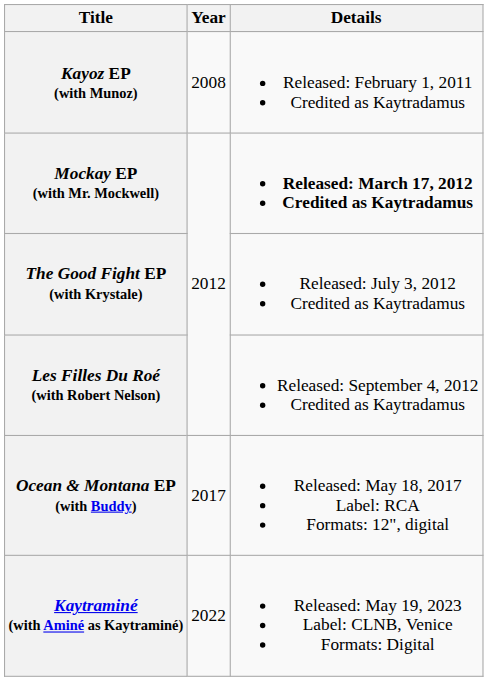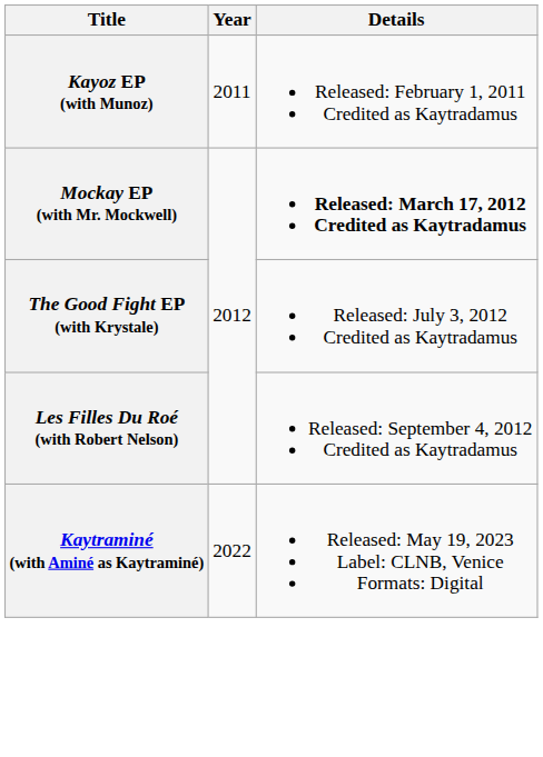 <table class="wikitable plainrowheaders" style="text-align:center;">
 <tr>
 <th>Title</th>
 <th>Year</th>
 <th>Details</th>
 </tr>
 <tr>
 <th scope="row"><em>Kayoz</em> EP<br><small>(with Munoz)</small></th>
-<td>2008</td>
+<td>2011</td>
 <td><br><ul><li>Released: February 1, 2011</li><li>Credited as Kaytradamus</li></ul></td>
 </tr>
 <tr>
 <th scope="row"><em>Mockay</em> EP<br><small>(with Mr. Mockwell)</small></th>
 <td rowspan="3">2012</td>
 <td><strong><br><ul><li>Released: March 17, 2012</li><li>Credited as Kaytradamus</li></ul></strong></td>
 </tr>
 <tr>
 <th scope="row"><em>The Good Fight</em> EP<br><small>(with Krystale)</small></th>
 <td><br><ul><li>Released: July 3, 2012</li><li>Credited as Kaytradamus</li></ul></td>
 </tr>
 <tr>
 <th scope="row"><em>Les Filles Du Roé</em><br><small>(with Robert Nelson)</small></th>
 <td><br><ul><li>Released: September 4, 2012</li><li>Credited as Kaytradamus</li></ul></td>
 </tr>
 <tr>
-<th scope="row"><em>Ocean & Montana</em> EP<br><small>(with <a href='#'>Buddy</a>)</small></th>
-<td>2017</td>
-<td><br><ul><li>Released: May 18, 2017</li><li>Label: RCA</li><li>Formats: 12", digital</li></ul></td>
-</tr>
-<tr>
 <th scope="row"><em><a href='#'>Kaytraminé</a></em><br><small>(with <a href='#'>Aminé</a> as Kaytraminé)</small></th>
 <td>2022</td>
 <td><br><ul><li>Released: May 19, 2023</li><li>Label: CLNB, Venice</li><li>Formats: Digital</li></ul></td>
 </tr>
 </table>
